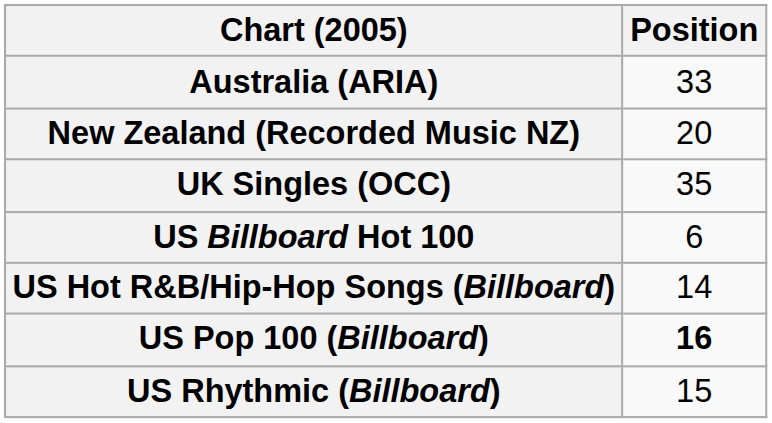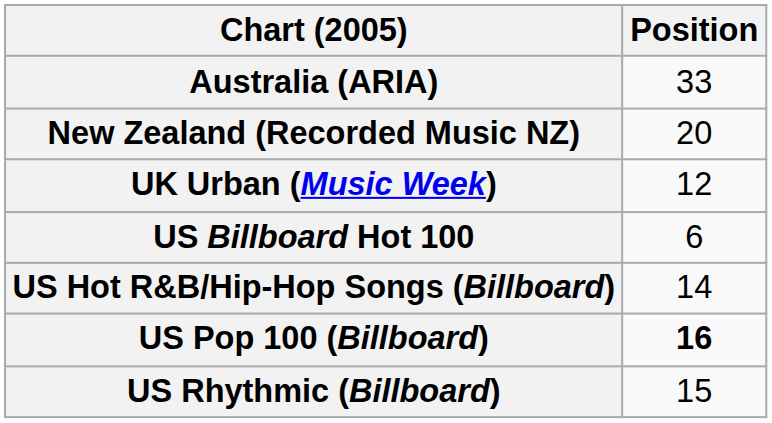 <table class="wikitable plainrowheaders sortable" style="text-align:center">
 <tr>
 <th scope="col">Chart (2005)</th>
 <th scope="col">Position</th>
 </tr>
 <tr>
 <th scope="row">Australia (ARIA)</th>
 <td>33</td>
 </tr>
 <tr>
 <th scope="row">New Zealand (Recorded Music NZ)</th>
 <td>20</td>
 </tr>
 <tr>
-<th scope="row">UK Singles (OCC)</th>
-<td>35</td>
+<th scope="row">UK Urban (<em><a href='#'>Music Week</a></em>)</th>
+<td>12</td>
 </tr>
 <tr>
 <th scope="row">US <em>Billboard</em> Hot 100</th>
 <td>6</td>
 </tr>
 <tr>
 <th scope="row">US Hot R&B/Hip-Hop Songs (<em>Billboard</em>)</th>
 <td>14</td>
 </tr>
 <tr>
 <th scope="row">US Pop 100 (<em>Billboard</em>)</th>
 <td><strong>16</strong></td>
 </tr>
 <tr>
 <th scope="row">US Rhythmic (<em>Billboard</em>)</th>
 <td>15</td>
 </tr>
 </table>
